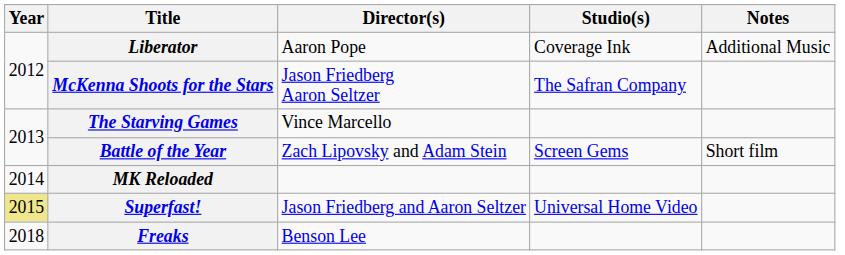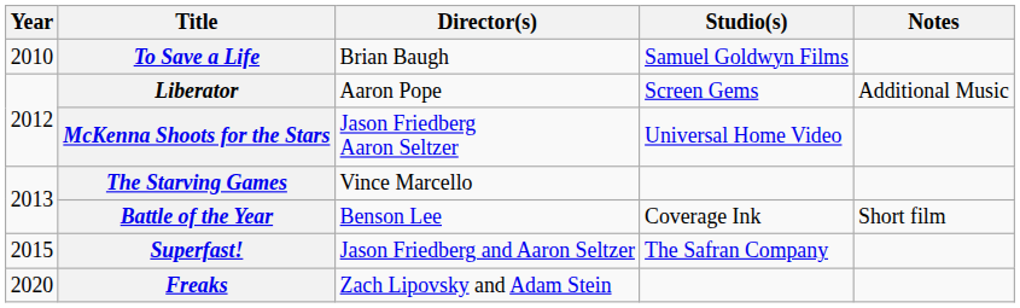 <table class="wikitable sortable">
 <tr>
 <th>Year</th>
 <th>Title</th>
 <th>Director(s)</th>
 <th>Studio(s)</th>
 <th>Notes</th>
 </tr>
 <tr>
+<td rowspan=1>2010</td>
+<th><em><a href='#'>To Save a Life</a></em></th>
+<td>Brian Baugh</td>
+<td><a href='#'>Samuel Goldwyn Films</a></td>
+<td></td>
+</tr>
+<tr>
 <td rowspan=2>2012</td>
 <th><em>Liberator</em></th>
 <td>Aaron Pope</td>
-<td>Coverage Ink</td>
+<td><a href='#'>Screen Gems</a></td>
 <td>Additional Music</td>
 </tr>
 <tr>
 <th><em><a href='#'>McKenna Shoots for the Stars</a></em></th>
 <td><a href='#'>Jason Friedberg</a><br><a href='#'>Aaron Seltzer</a></td>
-<td><a href='#'>The Safran Company</a></td>
+<td><a href='#'>Universal Home Video</a></td>
 <td></td>
 </tr>
 <tr>
 <td rowspan=2>2013</td>
 <th><em><a href='#'>The Starving Games</a></em></th>
 <td>Vince Marcello</td>
 <td></td>
 <td></td>
 </tr>
 <tr>
 <th><em><a href='#'>Battle of the Year</a></em></th>
-<td><a href='#'>Zach Lipovsky</a> and <a href='#'>Adam Stein</a></td>
-<td><a href='#'>Screen Gems</a></td>
+<td><a href='#'>Benson Lee</a></td>
+<td>Coverage Ink</td>
 <td>Short film</td>
 </tr>
 <tr>
-<td>2014</td>
-<th><em>MK Reloaded</em></th>
-<td></td>
-<td></td>
-<td></td>
+<td>2015</td>
+<th><em><a href='#'>Superfast!</a></em></th>
+<td><a href='#'>Jason Friedberg and Aaron Seltzer</a></td>
+<td><a href='#'>The Safran Company</a></td>
 </tr>
 <tr>
-<td style="background: khaki;">2015</td>
-<th><em><a href='#'>Superfast!</a></em></th>
-<td><a href='#'>Jason Friedberg and Aaron Seltzer</a></td>
-<td><a href='#'>Universal Home Video</a></td>
-</tr>
-<tr>
-<td>2018</td>
+<td>2020</td>
 <th><em><a href='#'>Freaks</a></em></th>
-<td><a href='#'>Benson Lee</a></td>
+<td><a href='#'>Zach Lipovsky</a> and <a href='#'>Adam Stein</a></td>
 <td></td>
 <td></td>
 </tr>
 </table>
